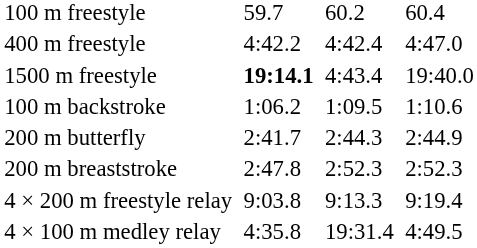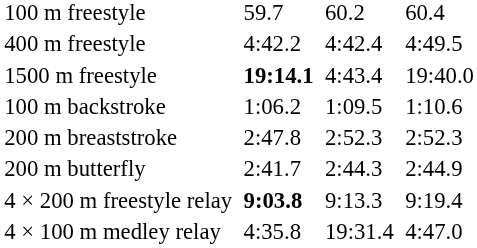 <table>
 <tr>
 <td>100 m freestyle</td>
 <td></td>
 <td>59.7</td>
 <td></td>
 <td>60.2</td>
 <td></td>
 <td>60.4</td>
 </tr>
 <tr>
 <td>400 m freestyle</td>
 <td></td>
 <td>4:42.2</td>
 <td></td>
 <td>4:42.4</td>
 <td></td>
-<td>4:47.0</td>
+<td>4:49.5</td>
 </tr>
 <tr>
 <td>1500 m freestyle</td>
 <td></td>
 <td><strong>19:14.1</strong></td>
 <td></td>
 <td>4:43.4</td>
 <td></td>
 <td>19:40.0</td>
 </tr>
 <tr>
 <td>100 m backstroke</td>
 <td></td>
 <td>1:06.2</td>
 <td></td>
 <td>1:09.5</td>
 <td></td>
 <td>1:10.6</td>
 </tr>
 <tr>
+<td>200 m breaststroke</td>
+<td></td>
+<td>2:47.8</td>
+<td></td>
+<td>2:52.3</td>
+<td></td>
+<td>2:52.3</td>
+</tr>
+<tr>
 <td>200 m butterfly</td>
 <td></td>
 <td>2:41.7</td>
 <td></td>
 <td>2:44.3</td>
 <td></td>
 <td>2:44.9</td>
 </tr>
 <tr>
-<td>200 m breaststroke</td>
-<td></td>
-<td>2:47.8</td>
-<td></td>
-<td>2:52.3</td>
-<td></td>
-<td>2:52.3</td>
-</tr>
-<tr>
 <td>4 × 200 m freestyle relay</td>
 <td></td>
-<td>9:03.8</td>
+<td><strong>9:03.8</strong></td>
 <td></td>
 <td>9:13.3</td>
 <td></td>
 <td>9:19.4</td>
 </tr>
 <tr>
 <td>4 × 100 m medley relay</td>
 <td></td>
 <td>4:35.8</td>
 <td></td>
 <td>19:31.4</td>
 <td></td>
-<td>4:49.5</td>
+<td>4:47.0</td>
 </tr>
 </table>
